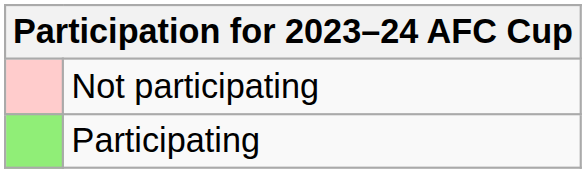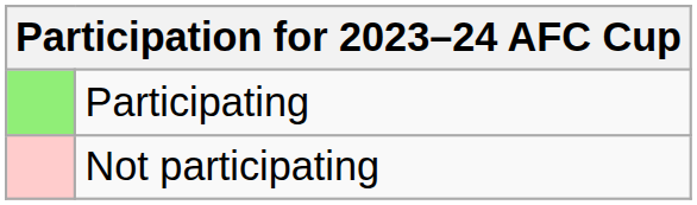 <table class="wikitable">
 <tr>
 <th bgcolor=#f7f8ff colspan=2>Participation for 2023–24 AFC Cup</th>
 </tr>
 <tr>
+<td bgcolor=#90ee77 width=20></td>
+<td>Participating</td>
+</tr>
+<tr>
 <td bgcolor=#ffcccc width=20></td>
 <td>Not participating</td>
 </tr>
-<tr>
-<td bgcolor=#90ee77 width=20></td>
-<td>Participating</td>
-</tr>
 </table>
